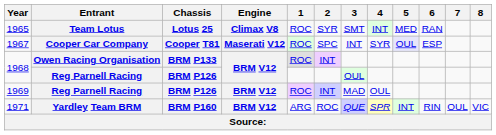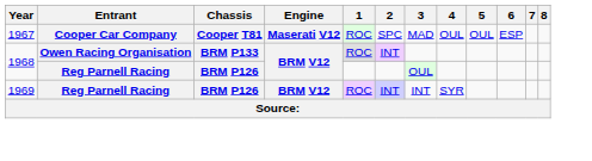 <table class="wikitable" style="text-align:center; font-size:90%">
 <tr>
 <th>Year</th>
 <th>Entrant</th>
 <th>Chassis</th>
 <th>Engine</th>
 <th>1</th>
 <th>2</th>
 <th>3</th>
 <th>4</th>
 <th>5</th>
 <th>6</th>
 <th>7</th>
 <th>8</th>
 </tr>
 <tr>
-<td><a href='#'>1965</a></td>
-<th><a href='#'>Team Lotus</a></th>
-<th><a href='#'>Lotus</a> <a href='#'>25</a></th>
-<th><a href='#'>Climax</a> <a href='#'>V8</a></th>
-<td><a href='#'>ROC</a></td>
-<td><a href='#'>SYR</a></td>
-<td><a href='#'>SMT</a></td>
-<td style="background:#DFFFDF;"><a href='#'>INT</a><br></td>
-<td><a href='#'>MED</a></td>
-<td><a href='#'>RAN</a></td>
-<td></td>
-<td></td>
-</tr>
-<tr>
 <td><a href='#'>1967</a></td>
 <th><a href='#'>Cooper Car Company</a></th>
 <th><a href='#'>Cooper</a> <a href='#'>T81</a></th>
 <th><a href='#'>Maserati</a> <a href='#'>V12</a></th>
 <td style="background:#DFFFDF;"><a href='#'>ROC</a><br></td>
 <td><a href='#'>SPC</a></td>
-<td><a href='#'>INT</a></td>
-<td><a href='#'>SYR</a></td>
-<td style="background: lavender;"><a href='#'>OUL</a></td>
+<td><a href='#'>MAD</a></td>
+<td><a href='#'>OUL</a></td>
+<td><a href='#'>OUL</a></td>
 <td><a href='#'>ESP</a></td>
 <td></td>
 <td></td>
 </tr>
 <tr>
 <td rowspan="2"><a href='#'>1968</a></td>
 <th><a href='#'>Owen Racing Organisation</a></th>
 <th><a href='#'>BRM</a> <a href='#'>P133</a></th>
 <th rowspan="2"><a href='#'>BRM</a> <a href='#'>V12</a></th>
 <td style="background:#DFDFDF;"><a href='#'>ROC</a><br></td>
 <td style="background:#EFCFFF;"><a href='#'>INT</a><br></td>
 <td></td>
 <td></td>
 <td></td>
 <td></td>
 <td></td>
 <td></td>
 </tr>
 <tr>
 <th><a href='#'>Reg Parnell Racing</a></th>
 <th><a href='#'>BRM</a> <a href='#'>P126</a></th>
 <td></td>
 <td></td>
 <td style="background:#DFFFDF;"><a href='#'>OUL</a><br></td>
 <td></td>
 <td></td>
 <td></td>
 <td></td>
 <td></td>
 </tr>
 <tr>
 <td><a href='#'>1969</a></td>
 <th><a href='#'>Reg Parnell Racing</a></th>
 <th><a href='#'>BRM</a> <a href='#'>P126</a></th>
 <th><a href='#'>BRM</a> <a href='#'>V12</a></th>
 <td style="background:#EFCFFF;"><a href='#'>ROC</a><br></td>
 <td style="background:#CFCFFF;"><a href='#'>INT</a><br></td>
-<td><a href='#'>MAD</a></td>
-<td><a href='#'>OUL</a></td>
+<td><a href='#'>INT</a></td>
+<td><a href='#'>SYR</a></td>
 <td></td>
 <td></td>
 <td></td>
 <td></td>
 </tr>
 <tr>
-<td><a href='#'>1971</a></td>
-<th><a href='#'>Yardley</a> <a href='#'>Team BRM</a></th>
-<th><a href='#'>BRM</a> <a href='#'>P160</a></th>
-<th><a href='#'>BRM</a> <a href='#'>V12</a></th>
-<td><a href='#'>ARG</a></td>
-<td><a href='#'>ROC</a></td>
-<td style="background:#CFCFFF;"><em><a href='#'>QUE</a></em><br></td>
-<td style="background:#FFFFBF;"><em><a href='#'>SPR</a></em><br></td>
-<td style="background:#DFFFDF;"><a href='#'>INT</a><br></td>
-<td><a href='#'>RIN</a></td>
-<td><a href='#'>OUL</a></td>
-<td><a href='#'>VIC</a></td>
-</tr>
-<tr>
 <th colspan="12">Source:</th>
 </tr>
 </table>
